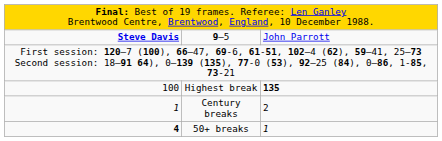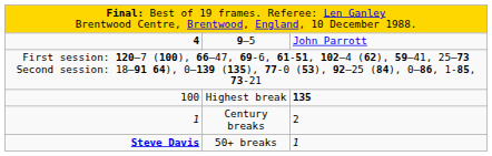 <table class="wikitable" style="font-size: 95%; margin: 1em auto 1em auto;">
 <tr>
 <td colspan="3" align="center" bgcolor="#ffd700"><strong>Final:</strong> Best of 19 frames. Referee: <a href='#'>Len Ganley</a><br> Brentwood Centre, <a href='#'>Brentwood</a>, <a href='#'>England</a>, 10 December 1988.</td>
 </tr>
 <tr>
-<td width="230" align="right"><strong><a href='#'>Steve Davis</a></strong> <br></td>
+<td align="right"><strong>4</strong></td>
 <td width="100" align="center"><strong>9</strong>–5</td>
 <td width="230"><a href='#'>John Parrott</a> <br></td>
 </tr>
 <tr>
 <td colspan="3" align="center" style="font-size: 100%">First session: <strong>120</strong>–7 (<strong>100</strong>), <strong>66</strong>–47, <strong>69</strong>-6, <strong>61</strong>-<strong>51</strong>, <strong>102</strong>–4 (<strong>62</strong>), <strong>59</strong>–41, 25–<strong>73</strong> <br>Second session: 18–<strong>91</strong> <strong>64</strong>), 0–<strong>139</strong> (<strong>135</strong>), <strong>77</strong>-0 (<strong>53</strong>), <strong>92</strong>–25 (<strong>84</strong>), 0–<strong>86</strong>,  1-<strong>85</strong>, <strong>73</strong>-21</td>
 </tr>
 <tr>
 <td align="right">100</td>
 <td align="center">Highest break</td>
 <td><strong>135</strong></td>
 </tr>
 <tr>
 <td align="right"><em>1</em></td>
 <td align="center">Century breaks</td>
 <td>2</td>
 </tr>
 <tr>
-<td align="right"><strong>4</strong></td>
+<td width="230" align="right"><strong><a href='#'>Steve Davis</a></strong> <br></td>
 <td align="center">50+ breaks</td>
 <td><em>1</em></td>
 </tr>
 </table>
